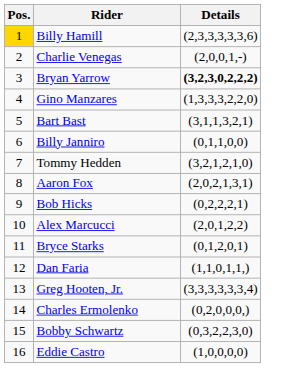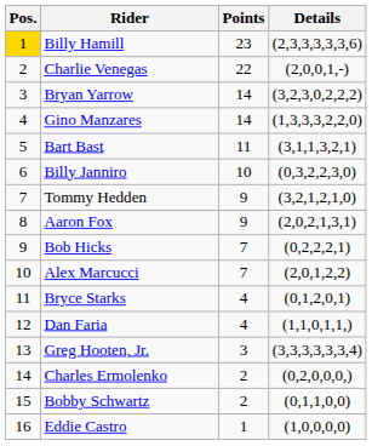 <table class=wikitable style="font-size:93%;">
 <tr>
 <th width=25px>Pos.</th>
 <th width=160px>Rider</th>
+<th width=40px>Points</th>
 <th width=70px>Details</th>
 </tr>
 <tr align=center>
 <td style="background: gold;">1</td>
 <td align=left><a href='#'>Billy Hamill</a></td>
+<td>23</td>
 <td>(2,3,3,3,3,3,6)</td>
 </tr>
 <tr align=center>
 <td>2</td>
 <td align=left><a href='#'>Charlie Venegas</a></td>
+<td>22</td>
 <td>(2,0,0,1,-)</td>
 </tr>
 <tr align=center>
 <td>3</td>
 <td align=left><a href='#'>Bryan Yarrow</a></td>
-<td><strong>(3,2,3,0,2,2,2)</strong></td>
+<td>14</td>
+<td>(3,2,3,0,2,2,2)</td>
 </tr>
 <tr align=center>
 <td>4</td>
 <td align=left><a href='#'>Gino Manzares</a></td>
+<td>14</td>
 <td>(1,3,3,3,2,2,0)</td>
 </tr>
 <tr align=center>
 <td>5</td>
 <td align=left><a href='#'>Bart Bast</a></td>
+<td>11</td>
 <td>(3,1,1,3,2,1)</td>
 </tr>
 <tr align=center>
 <td>6</td>
 <td align=left><a href='#'>Billy Janniro</a></td>
-<td>(0,1,1,0,0)</td>
+<td>10</td>
+<td>(0,3,2,2,3,0)</td>
 </tr>
 <tr align=center>
 <td>7</td>
 <td align=left>Tommy Hedden</td>
+<td>9</td>
 <td>(3,2,1,2,1,0)</td>
 </tr>
 <tr align=center>
 <td>8</td>
 <td align=left><a href='#'>Aaron Fox</a></td>
+<td>9</td>
 <td>(2,0,2,1,3,1)</td>
 </tr>
 <tr align=center>
 <td>9</td>
 <td align=left><a href='#'>Bob Hicks</a></td>
+<td>7</td>
 <td>(0,2,2,2,1)</td>
 </tr>
 <tr align=center>
 <td>10</td>
 <td align=left><a href='#'>Alex Marcucci</a></td>
+<td>7</td>
 <td>(2,0,1,2,2)</td>
 </tr>
 <tr align=center>
 <td>11</td>
 <td align=left><a href='#'>Bryce Starks</a></td>
+<td>4</td>
 <td>(0,1,2,0,1)</td>
 </tr>
 <tr align=center>
 <td>12</td>
 <td align=left><a href='#'>Dan Faria</a></td>
+<td>4</td>
 <td>(1,1,0,1,1,)</td>
 </tr>
 <tr align=center>
 <td>13</td>
 <td align=left><a href='#'>Greg Hooten, Jr.</a></td>
+<td>3</td>
 <td>(3,3,3,3,3,3,4)</td>
 </tr>
 <tr align=center>
 <td>14</td>
 <td align=left><a href='#'>Charles Ermolenko</a></td>
+<td>2</td>
 <td>(0,2,0,0,0,)</td>
 </tr>
 <tr align=center>
 <td>15</td>
 <td align=left><a href='#'>Bobby Schwartz</a></td>
-<td>(0,3,2,2,3,0)</td>
+<td>2</td>
+<td>(0,1,1,0,0)</td>
 </tr>
 <tr align=center>
 <td>16</td>
 <td align=left><a href='#'>Eddie Castro</a></td>
+<td>1</td>
 <td>(1,0,0,0,0)</td>
 </tr>
 </table>
